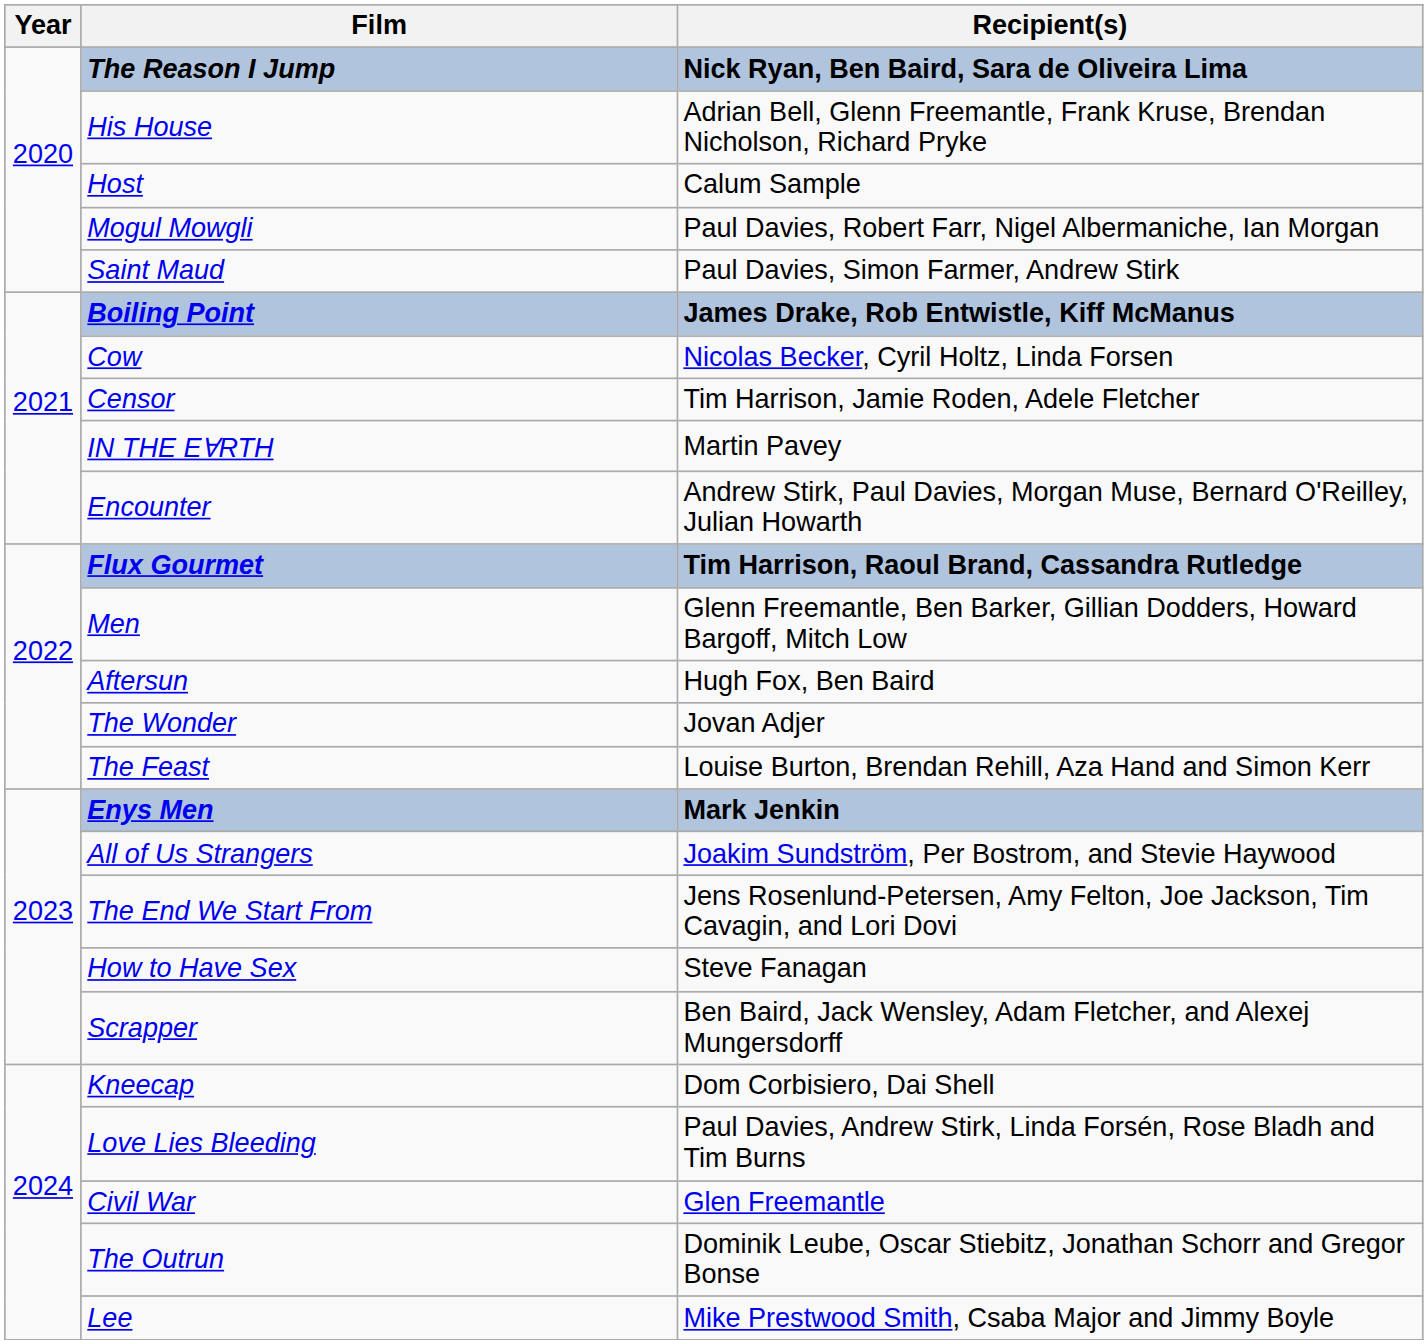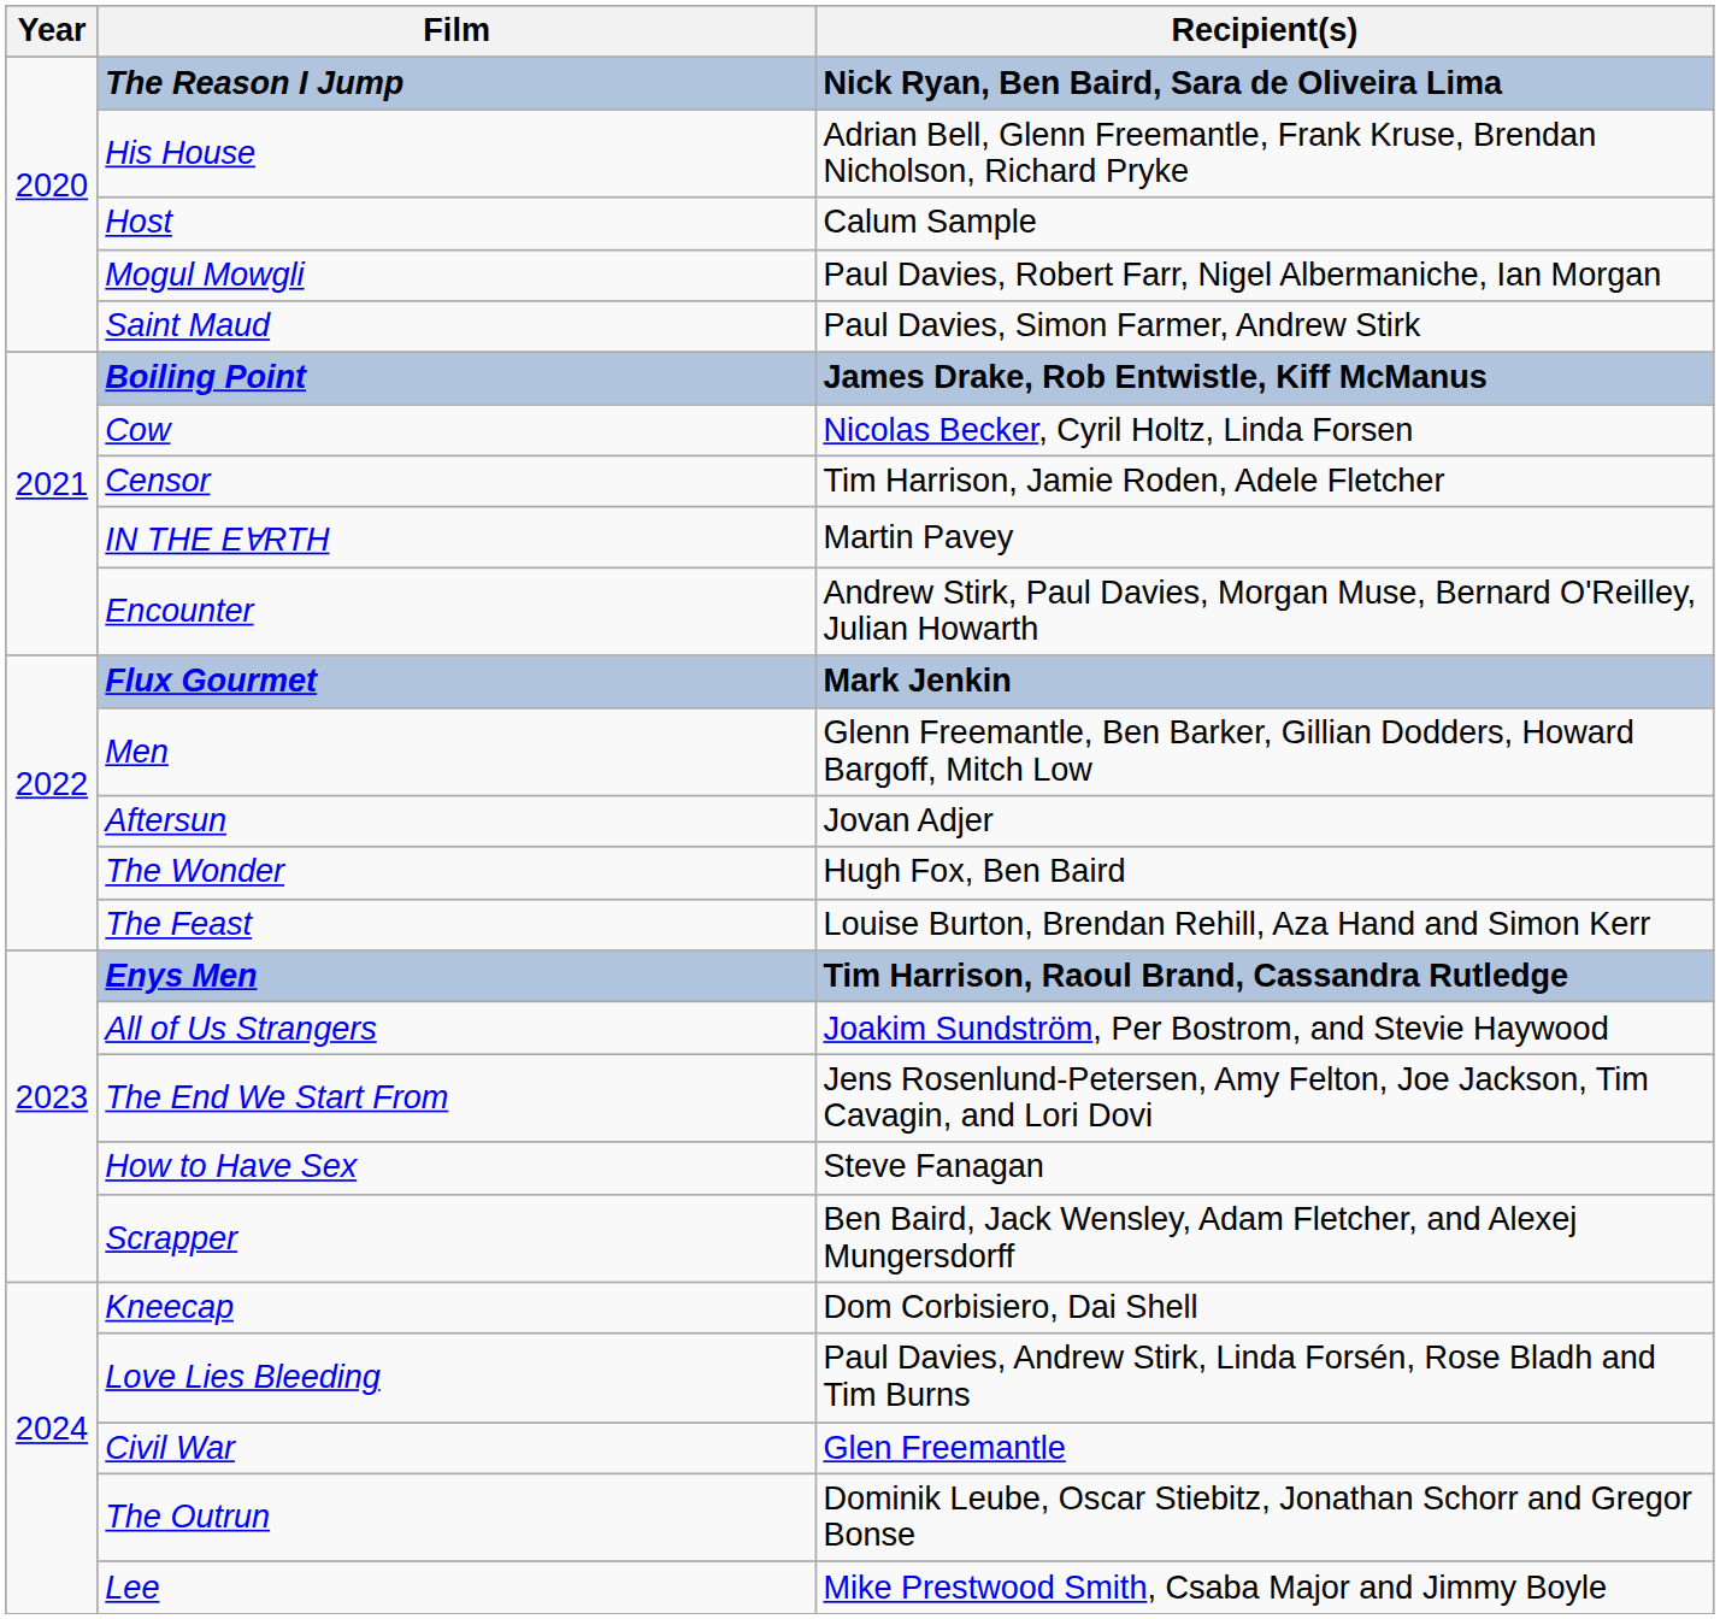 <table class="wikitable" width="95%" cellpadding="5">
 <tr>
 <th width="5%">Year</th>
 <th width="40%">Film</th>
 <th width="50%">Recipient(s)</th>
 </tr>
 <tr>
 <td rowspan="5" style="text-align:center;"><a href='#'>2020</a><br><br></td>
 <td style="background:#B0C4DE"><strong><em>The Reason I Jump</em></strong></td>
 <td style="background:#B0C4DE"><strong>Nick Ryan, Ben Baird, Sara de Oliveira Lima</strong></td>
 </tr>
 <tr>
 <td><em><a href='#'>His House</a></em></td>
 <td>Adrian Bell, Glenn Freemantle, Frank Kruse, Brendan Nicholson, Richard Pryke</td>
 </tr>
 <tr>
 <td><em><a href='#'>Host</a></em></td>
 <td>Calum Sample</td>
 </tr>
 <tr>
 <td><em><a href='#'>Mogul Mowgli</a></em></td>
 <td>Paul Davies, Robert Farr, Nigel Albermaniche, Ian Morgan</td>
 </tr>
 <tr>
 <td><em><a href='#'>Saint Maud</a></em></td>
 <td>Paul Davies, Simon Farmer, Andrew Stirk</td>
 </tr>
 <tr>
 <td rowspan="5" style="text-align:center;"><a href='#'>2021</a><br><br></td>
 <td style="background:#B0C4DE"><strong><em><a href='#'>Boiling Point</a></em></strong></td>
 <td style="background:#B0C4DE"><strong>James Drake, Rob Entwistle, Kiff McManus</strong></td>
 </tr>
 <tr>
 <td><em><a href='#'>Cow</a></em></td>
 <td><a href='#'>Nicolas Becker</a>, Cyril Holtz, Linda Forsen</td>
 </tr>
 <tr>
 <td><em><a href='#'>Censor</a></em></td>
 <td>Tim Harrison, Jamie Roden, Adele Fletcher</td>
 </tr>
 <tr>
 <td><em><a href='#'>IN THE EⱯRTH</a></em></td>
 <td>Martin Pavey</td>
 </tr>
 <tr>
 <td><em><a href='#'>Encounter</a></em></td>
 <td>Andrew Stirk, Paul Davies, Morgan Muse, Bernard O'Reilley, Julian Howarth</td>
 </tr>
 <tr>
 <td rowspan="5" style="text-align:center;"><a href='#'>2022</a><br><br></td>
 <td style="background:#B0C4DE"><strong><em><a href='#'>Flux Gourmet</a></em></strong></td>
-<td style="background:#B0C4DE"><strong>Tim Harrison, Raoul Brand, Cassandra Rutledge</strong></td>
+<td style="background:#B0C4DE"><strong>Mark Jenkin</strong></td>
 </tr>
 <tr>
 <td><em><a href='#'>Men</a></em></td>
 <td>Glenn Freemantle, Ben Barker, Gillian Dodders, Howard Bargoff, Mitch Low</td>
 </tr>
 <tr>
 <td><em><a href='#'>Aftersun</a></em></td>
-<td>Hugh Fox, Ben Baird</td>
+<td>Jovan Adjer</td>
 </tr>
 <tr>
 <td><em><a href='#'>The Wonder</a></em></td>
-<td>Jovan Adjer</td>
+<td>Hugh Fox, Ben Baird</td>
 </tr>
 <tr>
 <td><em><a href='#'>The Feast</a></em></td>
 <td>Louise Burton, Brendan Rehill, Aza Hand and Simon Kerr</td>
 </tr>
 <tr>
 <td rowspan="5" style="text-align:center;"><a href='#'>2023</a><br><br></td>
 <td style="background:#B0C4DE"><strong><em><a href='#'>Enys Men</a></em></strong></td>
-<td style="background:#B0C4DE"><strong>Mark Jenkin</strong></td>
+<td style="background:#B0C4DE"><strong>Tim Harrison, Raoul Brand, Cassandra Rutledge</strong></td>
 </tr>
 <tr>
 <td><em><a href='#'>All of Us Strangers</a></em></td>
 <td><a href='#'>Joakim Sundström</a>, Per Bostrom, and Stevie Haywood</td>
 </tr>
 <tr>
 <td><em><a href='#'>The End We Start From</a></em></td>
 <td>Jens Rosenlund-Petersen, Amy Felton, Joe Jackson, Tim Cavagin, and Lori Dovi</td>
 </tr>
 <tr>
 <td><em><a href='#'>How to Have Sex</a></em></td>
 <td>Steve Fanagan</td>
 </tr>
 <tr>
 <td><em><a href='#'>Scrapper</a></em></td>
 <td>Ben Baird, Jack Wensley, Adam Fletcher, and Alexej Mungersdorff</td>
 </tr>
 <tr>
 <td rowspan="5" style="text-align:center;"><a href='#'>2024</a><br><br></td>
 <td><em><a href='#'>Kneecap</a></em></td>
 <td>Dom Corbisiero, Dai Shell</td>
 </tr>
 <tr>
 <td><em><a href='#'>Love Lies Bleeding</a></em></td>
 <td>Paul Davies, Andrew Stirk, Linda Forsén, Rose Bladh and Tim Burns</td>
 </tr>
 <tr>
 <td><em><a href='#'>Civil War</a></em></td>
 <td><a href='#'>Glen Freemantle</a></td>
 </tr>
 <tr>
 <td><em><a href='#'>The Outrun</a></em></td>
 <td>Dominik Leube, Oscar Stiebitz, Jonathan Schorr and Gregor Bonse</td>
 </tr>
 <tr>
 <td><em><a href='#'>Lee</a></em></td>
 <td><a href='#'>Mike Prestwood Smith</a>, Csaba Major and Jimmy Boyle</td>
 </tr>
 <tr>
 </tr>
 </table>
